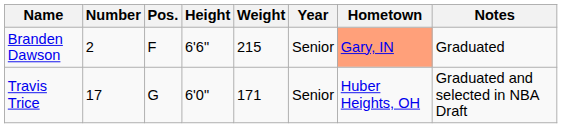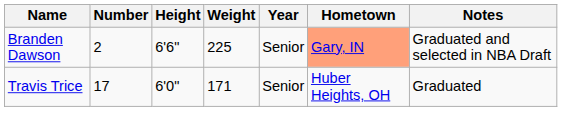 <table class="wikitable sortable" border="1">
 <tr>
 <th>Name</th>
 <th>Number</th>
-<th>Pos.</th>
 <th>Height</th>
 <th>Weight</th>
 <th>Year</th>
 <th>Hometown</th>
 <th class="unsortable">Notes</th>
 </tr>
 <tr>
 <td><a href='#'>Branden Dawson</a></td>
 <td>2</td>
-<td>F</td>
 <td>6'6"</td>
-<td>215</td>
+<td>225</td>
 <td>Senior</td>
 <td style="background: lightsalmon;"><a href='#'>Gary, IN</a></td>
-<td>Graduated</td>
+<td>Graduated and selected in NBA Draft</td>
 </tr>
 <tr>
 <td><a href='#'>Travis Trice</a></td>
 <td>17</td>
-<td>G</td>
 <td>6'0"</td>
 <td>171</td>
 <td>Senior</td>
 <td><a href='#'>Huber Heights, OH</a></td>
-<td>Graduated and selected in NBA Draft</td>
+<td>Graduated</td>
 </tr>
 </table>
